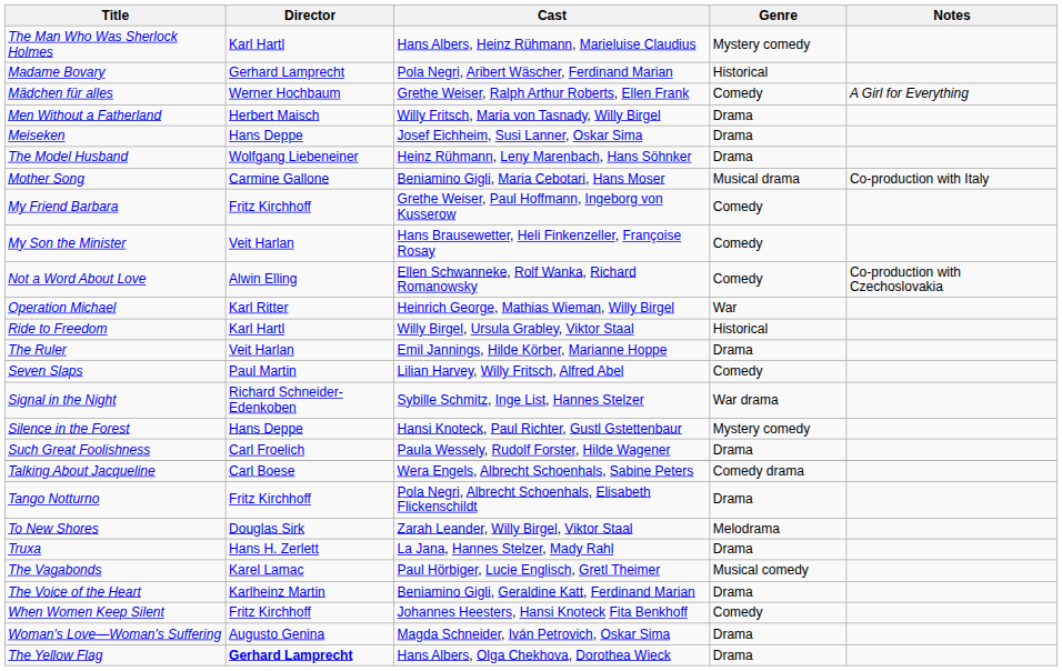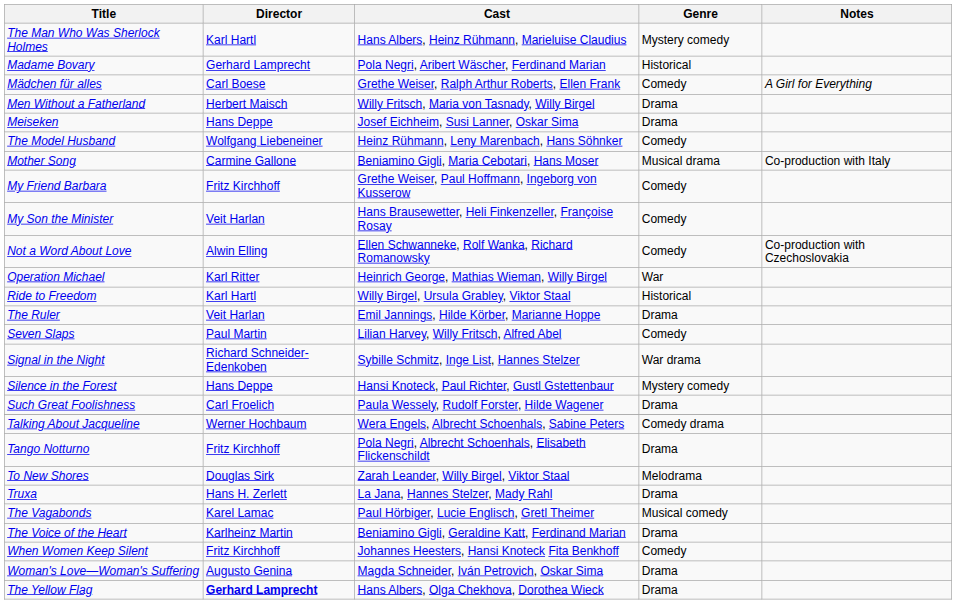 <table class="wikitable" style="width:100%;">
 <tr>
 <th style="width:21%;">Title</th>
 <th style="width:16%;">Director</th>
 <th style="width:30%;">Cast</th>
 <th style="width:13%;">Genre</th>
 <th style="width:20%;">Notes</th>
 </tr>
 <tr>
 <td><em><a href='#'>The Man Who Was Sherlock Holmes</a></em></td>
 <td><a href='#'>Karl Hartl</a></td>
 <td><a href='#'>Hans Albers</a>, <a href='#'>Heinz Rühmann</a>, <a href='#'>Marieluise Claudius</a></td>
 <td>Mystery comedy</td>
 <td></td>
 </tr>
 <tr>
 <td><em><a href='#'>Madame Bovary</a></em></td>
 <td><a href='#'>Gerhard Lamprecht</a></td>
 <td><a href='#'>Pola Negri</a>, <a href='#'>Aribert Wäscher</a>, <a href='#'>Ferdinand Marian</a></td>
 <td>Historical</td>
 <td></td>
 </tr>
 <tr>
 <td><em><a href='#'>Mädchen für alles</a></em></td>
-<td><a href='#'>Werner Hochbaum</a></td>
+<td><a href='#'>Carl Boese</a></td>
 <td><a href='#'>Grethe Weiser</a>, <a href='#'>Ralph Arthur Roberts</a>, <a href='#'>Ellen Frank</a></td>
 <td>Comedy</td>
 <td><em>A Girl for Everything</em></td>
 </tr>
 <tr>
 <td><em><a href='#'>Men Without a Fatherland</a></em></td>
 <td><a href='#'>Herbert Maisch</a></td>
 <td><a href='#'>Willy Fritsch</a>, <a href='#'>Maria von Tasnady</a>, <a href='#'>Willy Birgel</a></td>
 <td>Drama</td>
 <td></td>
 </tr>
 <tr>
 <td><em><a href='#'>Meiseken</a></em></td>
 <td><a href='#'>Hans Deppe</a></td>
 <td><a href='#'>Josef Eichheim</a>, <a href='#'>Susi Lanner</a>, <a href='#'>Oskar Sima</a></td>
 <td>Drama</td>
 <td></td>
 </tr>
 <tr>
 <td><em><a href='#'>The Model Husband</a></em></td>
 <td><a href='#'>Wolfgang Liebeneiner</a></td>
 <td><a href='#'>Heinz Rühmann</a>, <a href='#'>Leny Marenbach</a>, <a href='#'>Hans Söhnker</a></td>
-<td>Drama</td>
+<td>Comedy</td>
 <td></td>
 </tr>
 <tr>
 <td><em><a href='#'>Mother Song</a></em></td>
 <td><a href='#'>Carmine Gallone</a></td>
 <td><a href='#'>Beniamino Gigli</a>, <a href='#'>Maria Cebotari</a>, <a href='#'>Hans Moser</a></td>
 <td>Musical drama</td>
 <td>Co-production with Italy</td>
 </tr>
 <tr>
 <td><em><a href='#'>My Friend Barbara</a></em></td>
 <td><a href='#'>Fritz Kirchhoff</a></td>
 <td><a href='#'>Grethe Weiser</a>, <a href='#'>Paul Hoffmann</a>, <a href='#'>Ingeborg von Kusserow</a></td>
 <td>Comedy</td>
 <td></td>
 </tr>
 <tr>
 <td><em><a href='#'>My Son the Minister</a></em></td>
 <td><a href='#'>Veit Harlan</a></td>
 <td><a href='#'>Hans Brausewetter</a>, <a href='#'>Heli Finkenzeller</a>, <a href='#'>Françoise Rosay</a></td>
 <td>Comedy</td>
 <td></td>
 </tr>
 <tr>
 <td><em><a href='#'>Not a Word About Love</a></em></td>
 <td><a href='#'>Alwin Elling</a></td>
 <td><a href='#'>Ellen Schwanneke</a>, <a href='#'>Rolf Wanka</a>, <a href='#'>Richard Romanowsky</a></td>
 <td>Comedy</td>
 <td>Co-production with Czechoslovakia</td>
 </tr>
 <tr>
 <td><em><a href='#'>Operation Michael</a></em></td>
 <td><a href='#'>Karl Ritter</a></td>
 <td><a href='#'>Heinrich George</a>, <a href='#'>Mathias Wieman</a>, <a href='#'>Willy Birgel</a></td>
 <td>War</td>
 <td></td>
 </tr>
 <tr>
 <td><em><a href='#'>Ride to Freedom</a></em></td>
 <td><a href='#'>Karl Hartl</a></td>
 <td><a href='#'>Willy Birgel</a>, <a href='#'>Ursula Grabley</a>, <a href='#'>Viktor Staal</a></td>
 <td>Historical</td>
 <td></td>
 </tr>
 <tr>
 <td><em><a href='#'>The Ruler</a></em></td>
 <td><a href='#'>Veit Harlan</a></td>
 <td><a href='#'>Emil Jannings</a>, <a href='#'>Hilde Körber</a>, <a href='#'>Marianne Hoppe</a></td>
 <td>Drama</td>
 <td></td>
 </tr>
 <tr>
 <td><em><a href='#'>Seven Slaps</a></em></td>
 <td><a href='#'>Paul Martin</a></td>
 <td><a href='#'>Lilian Harvey</a>, <a href='#'>Willy Fritsch</a>, <a href='#'>Alfred Abel</a></td>
 <td>Comedy</td>
 <td></td>
 </tr>
 <tr>
 <td><em><a href='#'>Signal in the Night</a></em></td>
 <td><a href='#'>Richard Schneider-Edenkoben</a></td>
 <td><a href='#'>Sybille Schmitz</a>, <a href='#'>Inge List</a>, <a href='#'>Hannes Stelzer</a></td>
 <td>War drama</td>
 <td></td>
 </tr>
 <tr>
 <td><em><a href='#'>Silence in the Forest</a></em></td>
 <td><a href='#'>Hans Deppe</a></td>
 <td><a href='#'>Hansi Knoteck</a>, <a href='#'>Paul Richter</a>, <a href='#'>Gustl Gstettenbaur</a></td>
 <td>Mystery comedy</td>
 <td></td>
 </tr>
 <tr>
 <td><em><a href='#'>Such Great Foolishness</a></em></td>
 <td><a href='#'>Carl Froelich</a></td>
 <td><a href='#'>Paula Wessely</a>, <a href='#'>Rudolf Forster</a>, <a href='#'>Hilde Wagener</a></td>
 <td>Drama</td>
 <td></td>
 </tr>
 <tr>
 </tr>
 <tr>
 <td><em><a href='#'>Talking About Jacqueline</a></em></td>
-<td><a href='#'>Carl Boese</a></td>
+<td><a href='#'>Werner Hochbaum</a></td>
 <td><a href='#'>Wera Engels</a>, <a href='#'>Albrecht Schoenhals</a>, <a href='#'>Sabine Peters</a></td>
 <td>Comedy drama</td>
 <td></td>
 </tr>
 <tr>
 <td><em><a href='#'>Tango Notturno</a></em></td>
 <td><a href='#'>Fritz Kirchhoff</a></td>
 <td><a href='#'>Pola Negri</a>, <a href='#'>Albrecht Schoenhals</a>, <a href='#'>Elisabeth Flickenschildt</a></td>
 <td>Drama</td>
 <td></td>
 </tr>
 <tr>
 <td><em><a href='#'>To New Shores</a></em></td>
 <td><a href='#'>Douglas Sirk</a></td>
 <td><a href='#'>Zarah Leander</a>, <a href='#'>Willy Birgel</a>, <a href='#'>Viktor Staal</a></td>
 <td>Melodrama</td>
 <td></td>
 </tr>
 <tr>
 <td><em><a href='#'>Truxa</a></em></td>
 <td><a href='#'>Hans H. Zerlett</a></td>
 <td><a href='#'>La Jana</a>, <a href='#'>Hannes Stelzer</a>, <a href='#'>Mady Rahl</a></td>
 <td>Drama</td>
 <td></td>
 </tr>
 <tr>
 <td><em><a href='#'>The Vagabonds</a></em></td>
 <td><a href='#'>Karel Lamac</a></td>
 <td><a href='#'>Paul Hörbiger</a>, <a href='#'>Lucie Englisch</a>, <a href='#'>Gretl Theimer</a></td>
 <td>Musical comedy</td>
 <td></td>
 </tr>
 <tr>
 <td><em><a href='#'>The Voice of the Heart</a></em></td>
 <td><a href='#'>Karlheinz Martin</a></td>
 <td><a href='#'>Beniamino Gigli</a>, <a href='#'>Geraldine Katt</a>, <a href='#'>Ferdinand Marian</a></td>
 <td>Drama</td>
 <td></td>
 </tr>
 <tr>
 <td><em><a href='#'>When Women Keep Silent</a></em></td>
 <td><a href='#'>Fritz Kirchhoff</a></td>
 <td><a href='#'>Johannes Heesters</a>, <a href='#'>Hansi Knoteck</a> <a href='#'>Fita Benkhoff</a></td>
 <td>Comedy</td>
 <td></td>
 </tr>
 <tr>
 <td><em><a href='#'>Woman's Love—Woman's Suffering</a></em></td>
 <td><a href='#'>Augusto Genina</a></td>
 <td><a href='#'>Magda Schneider</a>, <a href='#'>Iván Petrovich</a>, <a href='#'>Oskar Sima</a></td>
 <td>Drama</td>
 <td></td>
 </tr>
 <tr>
 <td><em><a href='#'>The Yellow Flag</a></em></td>
 <td><strong><a href='#'>Gerhard Lamprecht</a></strong></td>
 <td><a href='#'>Hans Albers</a>, <a href='#'>Olga Chekhova</a>, <a href='#'>Dorothea Wieck</a></td>
 <td>Drama</td>
 <td></td>
 </tr>
 </table>
